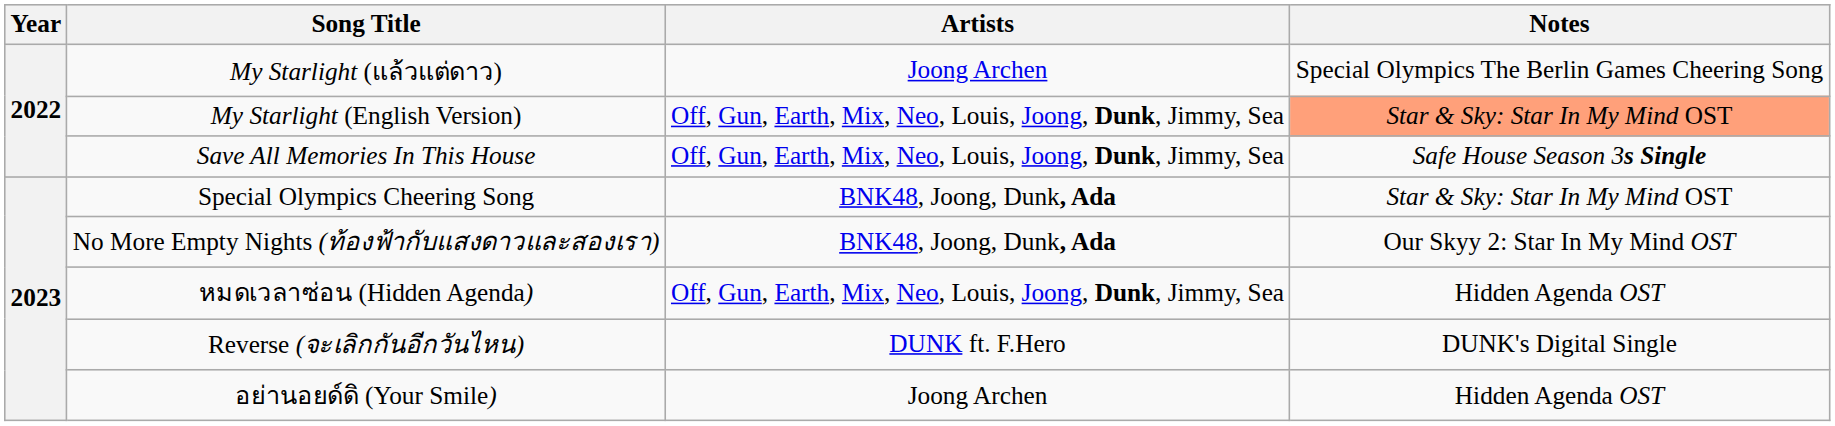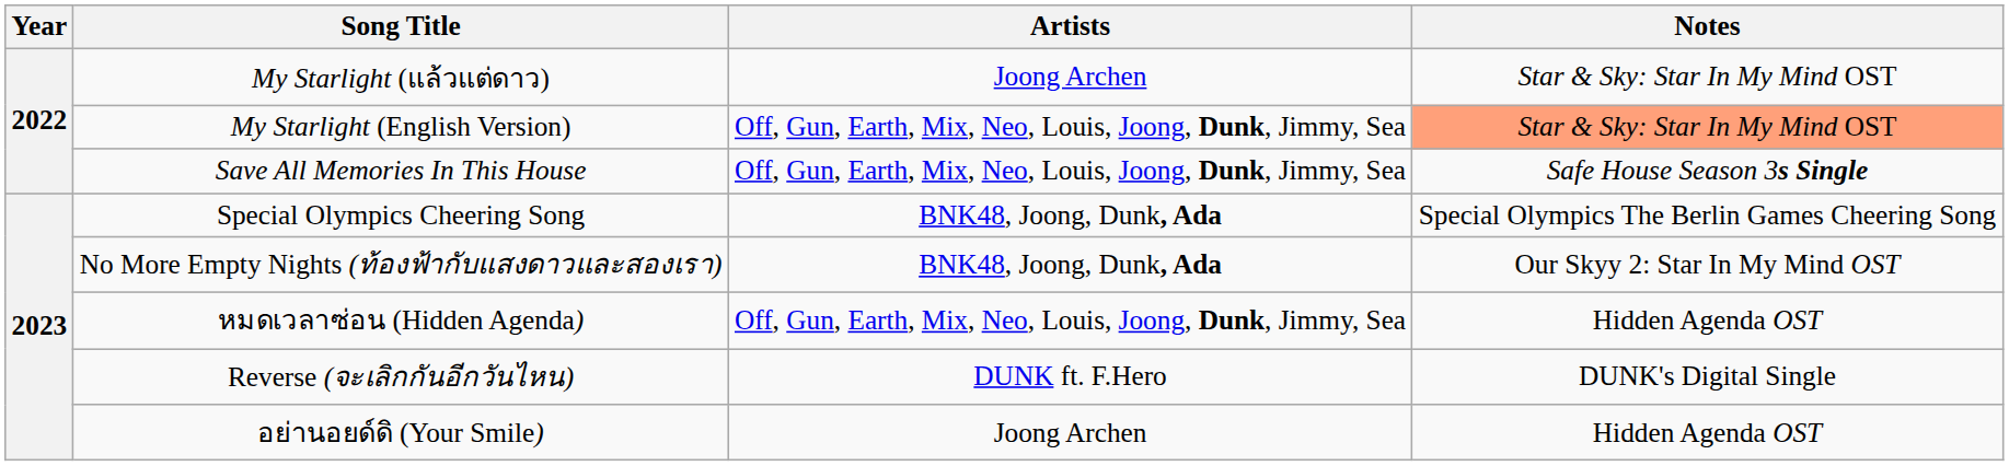 <table class="wikitable">
 <tr>
 <th>Year</th>
 <th>Song Title</th>
 <th>Artists</th>
 <th>Notes</th>
 </tr>
 <tr align="center">
 <th rowspan="3">2022</th>
 <td><em>My Starlight</em> (แล้วแต่ดาว)</td>
 <td><a href='#'>Joong Archen</a></td>
-<td>Special Olympics The Berlin Games Cheering Song</td>
+<td><em>Star & Sky: Star In My Mind</em> OST</td>
 </tr>
 <tr align="center">
 <td><em>My Starlight</em> (English Version)</td>
 <td><a href='#'>Off</a>, <a href='#'>Gun</a>, <a href='#'>Earth</a>, <a href='#'>Mix</a>, <a href='#'>Neo</a>, Louis, <a href='#'>Joong</a>, <strong>Dunk</strong>, Jimmy, Sea</td>
 <td style="background: lightsalmon;"><em>Star & Sky: Star In My Mind</em> OST</td>
 </tr>
 <tr align="center">
 <td><em>Save All Memories In This House</em></td>
 <td><a href='#'>Off</a>, <a href='#'>Gun</a>, <a href='#'>Earth</a>, <a href='#'>Mix</a>, <a href='#'>Neo</a>, Louis, <a href='#'>Joong</a>, <strong>Dunk</strong>, Jimmy, Sea</td>
 <td><em>Safe House Season 3<strong>s Single</td>
 </tr>
 <tr align="center">
 <th rowspan="5">2023</th>
 <td></em>Special Olympics Cheering Song<em></td>
 <td><a href='#'>BNK48</a>, Joong, </strong>Dunk<strong>, Ada</td>
-<td><em>Star & Sky: Star In My Mind</em> OST</td>
+<td>Special Olympics The Berlin Games Cheering Song</td>
 </tr>
 <tr align="center">
 <td></em>No More Empty Nights<em> (ท้องฟ้ากับแสงดาวและสองเรา)</td>
 <td><a href='#'>BNK48</a>, Joong, </strong>Dunk<strong>, Ada</td>
 <td></em>Our Skyy 2: Star In My Mind<em> OST</td>
 </tr>
 <tr align="center">
 <td>หมดเวลาซ่อน (</em>Hidden Agenda<em>)</td>
 <td><a href='#'>Off</a>, <a href='#'>Gun</a>, <a href='#'>Earth</a>, <a href='#'>Mix</a>, <a href='#'>Neo</a>, Louis, <a href='#'>Joong</a>, <strong>Dunk</strong>, Jimmy, Sea</td>
 <td></em>Hidden Agenda<em> OST</td>
 </tr>
 <tr align="center">
 <td></em>Reverse<em> (จะเลิกกันอีกวันไหน)</td>
 <td><a href='#'>DUNK</a> ft. F.Hero</td>
 <td>DUNK's Digital Single</td>
 </tr>
 <tr align="center">
 <td>อย่านอยด์ดิ (</em>Your Smile<em>)</td>
 <td>Joong Archen</td>
 <td></em>Hidden Agenda<em> OST</td>
 </tr>
 </table>
